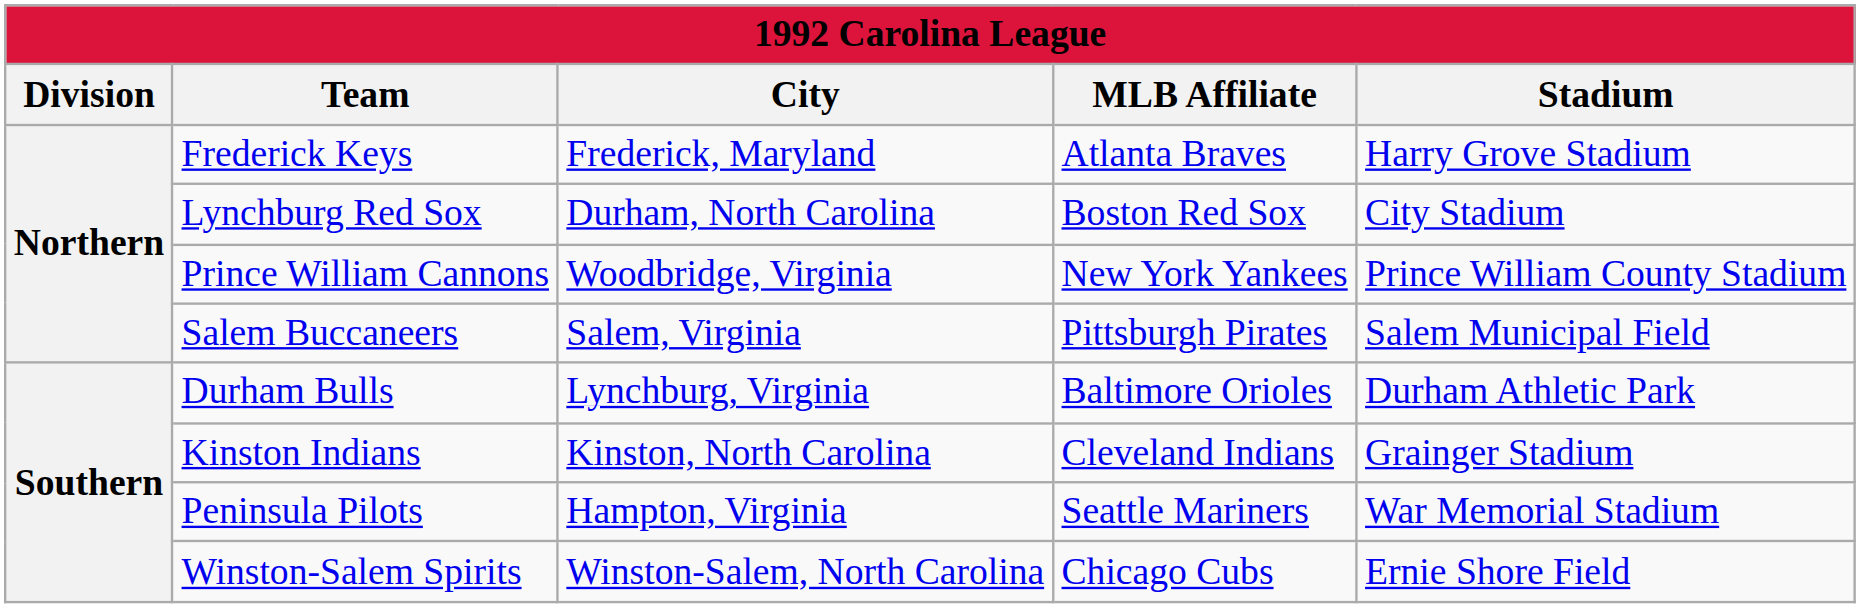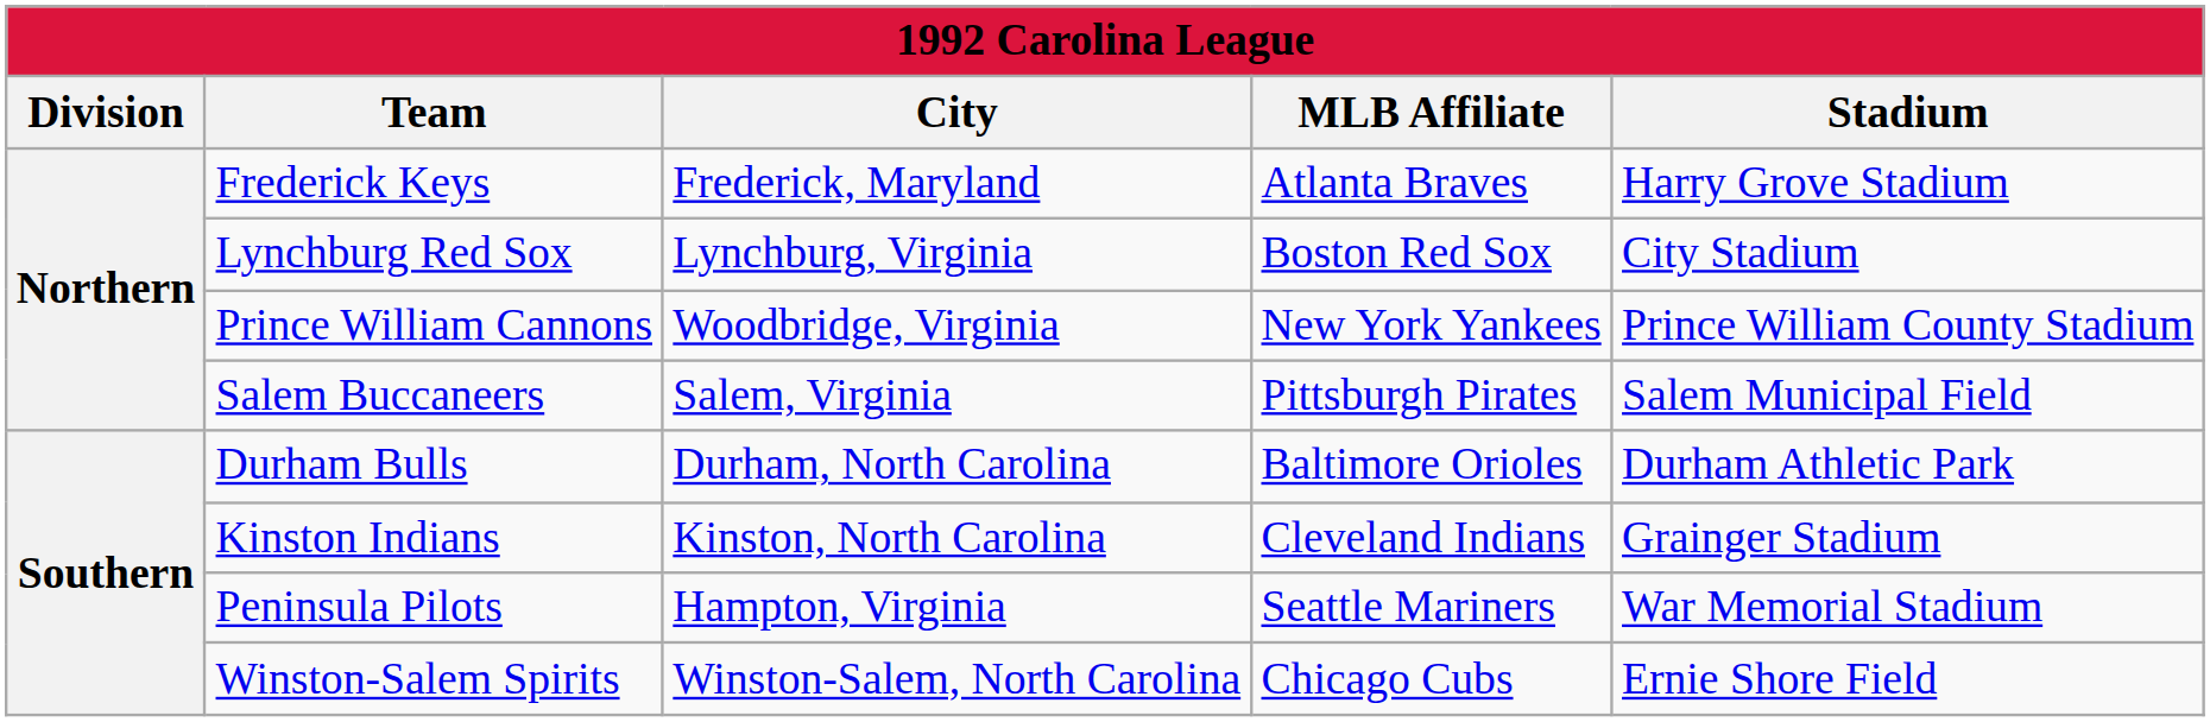 <table class="wikitable" style="width:auto">
 <tr>
 <td bgcolor="#DC143C" align="center" colspan="7"><strong><span>1992 Carolina League</span></strong></td>
 </tr>
 <tr>
 <th>Division</th>
 <th>Team</th>
 <th>City</th>
 <th>MLB Affiliate</th>
 <th>Stadium</th>
 </tr>
 <tr>
 <th rowspan="4">Northern</th>
 <td><a href='#'>Frederick Keys</a></td>
 <td><a href='#'>Frederick, Maryland</a></td>
 <td><a href='#'>Atlanta Braves</a></td>
 <td><a href='#'>Harry Grove Stadium</a></td>
 </tr>
 <tr>
 <td><a href='#'>Lynchburg Red Sox</a></td>
-<td><a href='#'>Durham, North Carolina</a></td>
+<td><a href='#'>Lynchburg, Virginia</a></td>
 <td><a href='#'>Boston Red Sox</a></td>
 <td><a href='#'>City Stadium</a></td>
 </tr>
 <tr>
 <td><a href='#'>Prince William Cannons</a></td>
 <td><a href='#'>Woodbridge, Virginia</a></td>
 <td><a href='#'>New York Yankees</a></td>
 <td><a href='#'>Prince William County Stadium</a></td>
 </tr>
 <tr>
 <td><a href='#'>Salem Buccaneers</a></td>
 <td><a href='#'>Salem, Virginia</a></td>
 <td><a href='#'>Pittsburgh Pirates</a></td>
 <td><a href='#'>Salem Municipal Field</a></td>
 </tr>
 <tr>
 <th rowspan="4">Southern</th>
 <td><a href='#'>Durham Bulls</a></td>
-<td><a href='#'>Lynchburg, Virginia</a></td>
+<td><a href='#'>Durham, North Carolina</a></td>
 <td><a href='#'>Baltimore Orioles</a></td>
 <td><a href='#'>Durham Athletic Park</a></td>
 </tr>
 <tr>
 <td><a href='#'>Kinston Indians</a></td>
 <td><a href='#'>Kinston, North Carolina</a></td>
 <td><a href='#'>Cleveland Indians</a></td>
 <td><a href='#'>Grainger Stadium</a></td>
 </tr>
 <tr>
 <td><a href='#'>Peninsula Pilots</a></td>
 <td><a href='#'>Hampton, Virginia</a></td>
 <td><a href='#'>Seattle Mariners</a></td>
 <td><a href='#'>War Memorial Stadium</a></td>
 </tr>
 <tr>
 <td><a href='#'>Winston-Salem Spirits</a></td>
 <td><a href='#'>Winston-Salem, North Carolina</a></td>
 <td><a href='#'>Chicago Cubs</a></td>
 <td><a href='#'>Ernie Shore Field</a></td>
 </tr>
 </table>
